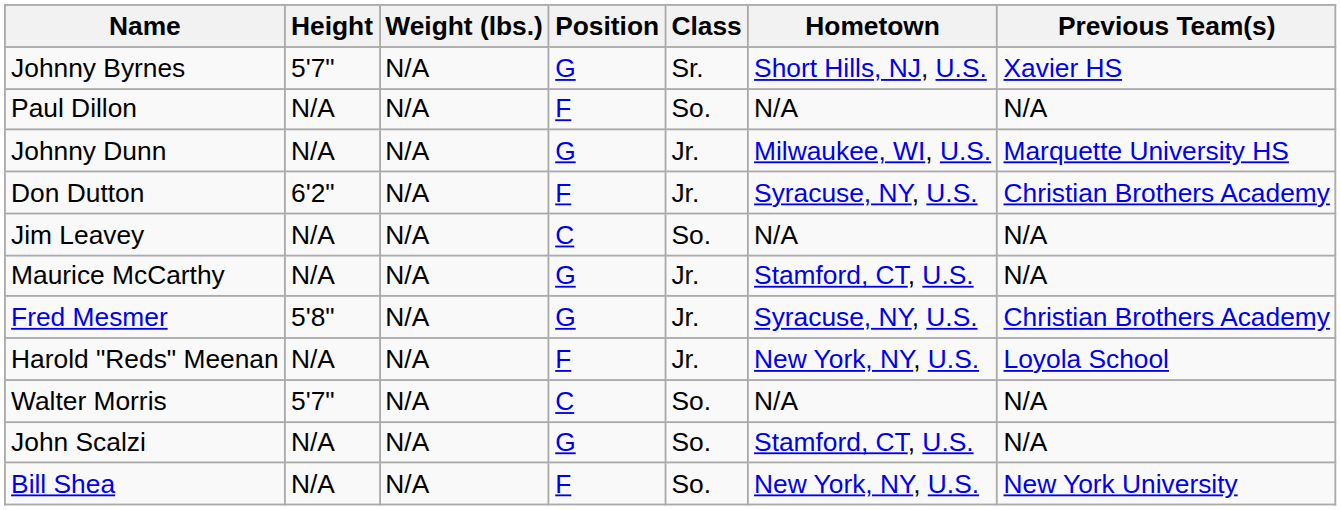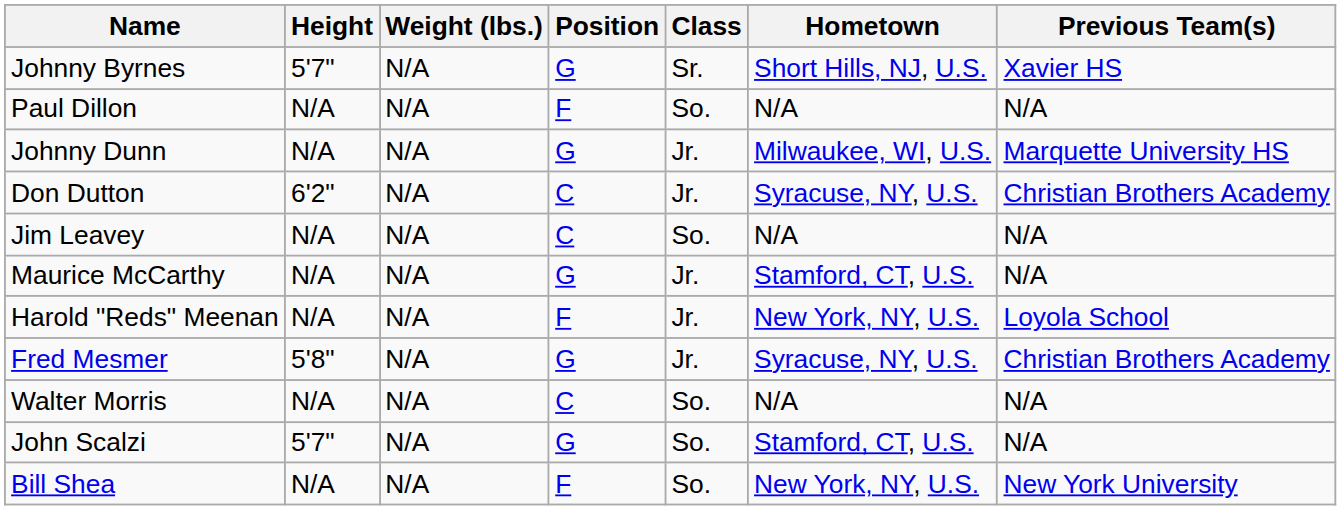 <table class="wikitable" style="font-size: 90%">
 <tr>
 <th>Name</th>
 <th>Height</th>
 <th>Weight (lbs.)</th>
 <th>Position</th>
 <th>Class</th>
 <th>Hometown</th>
 <th>Previous Team(s)</th>
 </tr>
 <tr>
 <td>Johnny Byrnes</td>
 <td>5'7"</td>
 <td>N/A</td>
 <td><a href='#'>G</a></td>
 <td>Sr.</td>
 <td><a href='#'>Short Hills, NJ</a>, <a href='#'>U.S.</a></td>
 <td><a href='#'>Xavier HS</a></td>
 </tr>
 <tr>
 <td>Paul Dillon</td>
 <td>N/A</td>
 <td>N/A</td>
 <td><a href='#'>F</a></td>
 <td>So.</td>
 <td>N/A</td>
 <td>N/A</td>
 </tr>
 <tr>
 <td>Johnny Dunn</td>
 <td>N/A</td>
 <td>N/A</td>
 <td><a href='#'>G</a></td>
 <td>Jr.</td>
 <td><a href='#'>Milwaukee, WI</a>, <a href='#'>U.S.</a></td>
 <td><a href='#'>Marquette University HS</a></td>
 </tr>
 <tr>
 <td>Don Dutton</td>
 <td>6'2"</td>
 <td>N/A</td>
-<td><a href='#'>F</a></td>
+<td><a href='#'>C</a></td>
 <td>Jr.</td>
 <td><a href='#'>Syracuse, NY</a>, <a href='#'>U.S.</a></td>
 <td><a href='#'>Christian Brothers Academy</a></td>
 </tr>
 <tr>
 <td>Jim Leavey</td>
 <td>N/A</td>
 <td>N/A</td>
 <td><a href='#'>C</a></td>
 <td>So.</td>
 <td>N/A</td>
 <td>N/A</td>
 </tr>
 <tr>
 <td>Maurice McCarthy</td>
 <td>N/A</td>
 <td>N/A</td>
 <td><a href='#'>G</a></td>
 <td>Jr.</td>
 <td><a href='#'>Stamford, CT</a>, <a href='#'>U.S.</a></td>
 <td>N/A</td>
 </tr>
 <tr>
+<td>Harold "Reds" Meenan</td>
+<td>N/A</td>
+<td>N/A</td>
+<td><a href='#'>F</a></td>
+<td>Jr.</td>
+<td><a href='#'>New York, NY</a>, <a href='#'>U.S.</a></td>
+<td><a href='#'>Loyola School</a></td>
+</tr>
+<tr>
 <td><a href='#'>Fred Mesmer</a></td>
 <td>5'8"</td>
 <td>N/A</td>
 <td><a href='#'>G</a></td>
 <td>Jr.</td>
 <td><a href='#'>Syracuse, NY</a>, <a href='#'>U.S.</a></td>
 <td><a href='#'>Christian Brothers Academy</a></td>
 </tr>
 <tr>
-<td>Harold "Reds" Meenan</td>
+<td>Walter Morris</td>
 <td>N/A</td>
-<td>N/A</td>
-<td><a href='#'>F</a></td>
-<td>Jr.</td>
-<td><a href='#'>New York, NY</a>, <a href='#'>U.S.</a></td>
-<td><a href='#'>Loyola School</a></td>
-</tr>
-<tr>
-<td>Walter Morris</td>
-<td>5'7"</td>
 <td>N/A</td>
 <td><a href='#'>C</a></td>
 <td>So.</td>
 <td>N/A</td>
 <td>N/A</td>
 </tr>
 <tr>
 <td>John Scalzi</td>
-<td>N/A</td>
+<td>5'7"</td>
 <td>N/A</td>
 <td><a href='#'>G</a></td>
 <td>So.</td>
 <td><a href='#'>Stamford, CT</a>, <a href='#'>U.S.</a></td>
 <td>N/A</td>
 </tr>
 <tr>
 <td><a href='#'>Bill Shea</a></td>
 <td>N/A</td>
 <td>N/A</td>
 <td><a href='#'>F</a></td>
 <td>So.</td>
 <td><a href='#'>New York, NY</a>, <a href='#'>U.S.</a></td>
 <td><a href='#'>New York University</a></td>
 </tr>
 </table>
